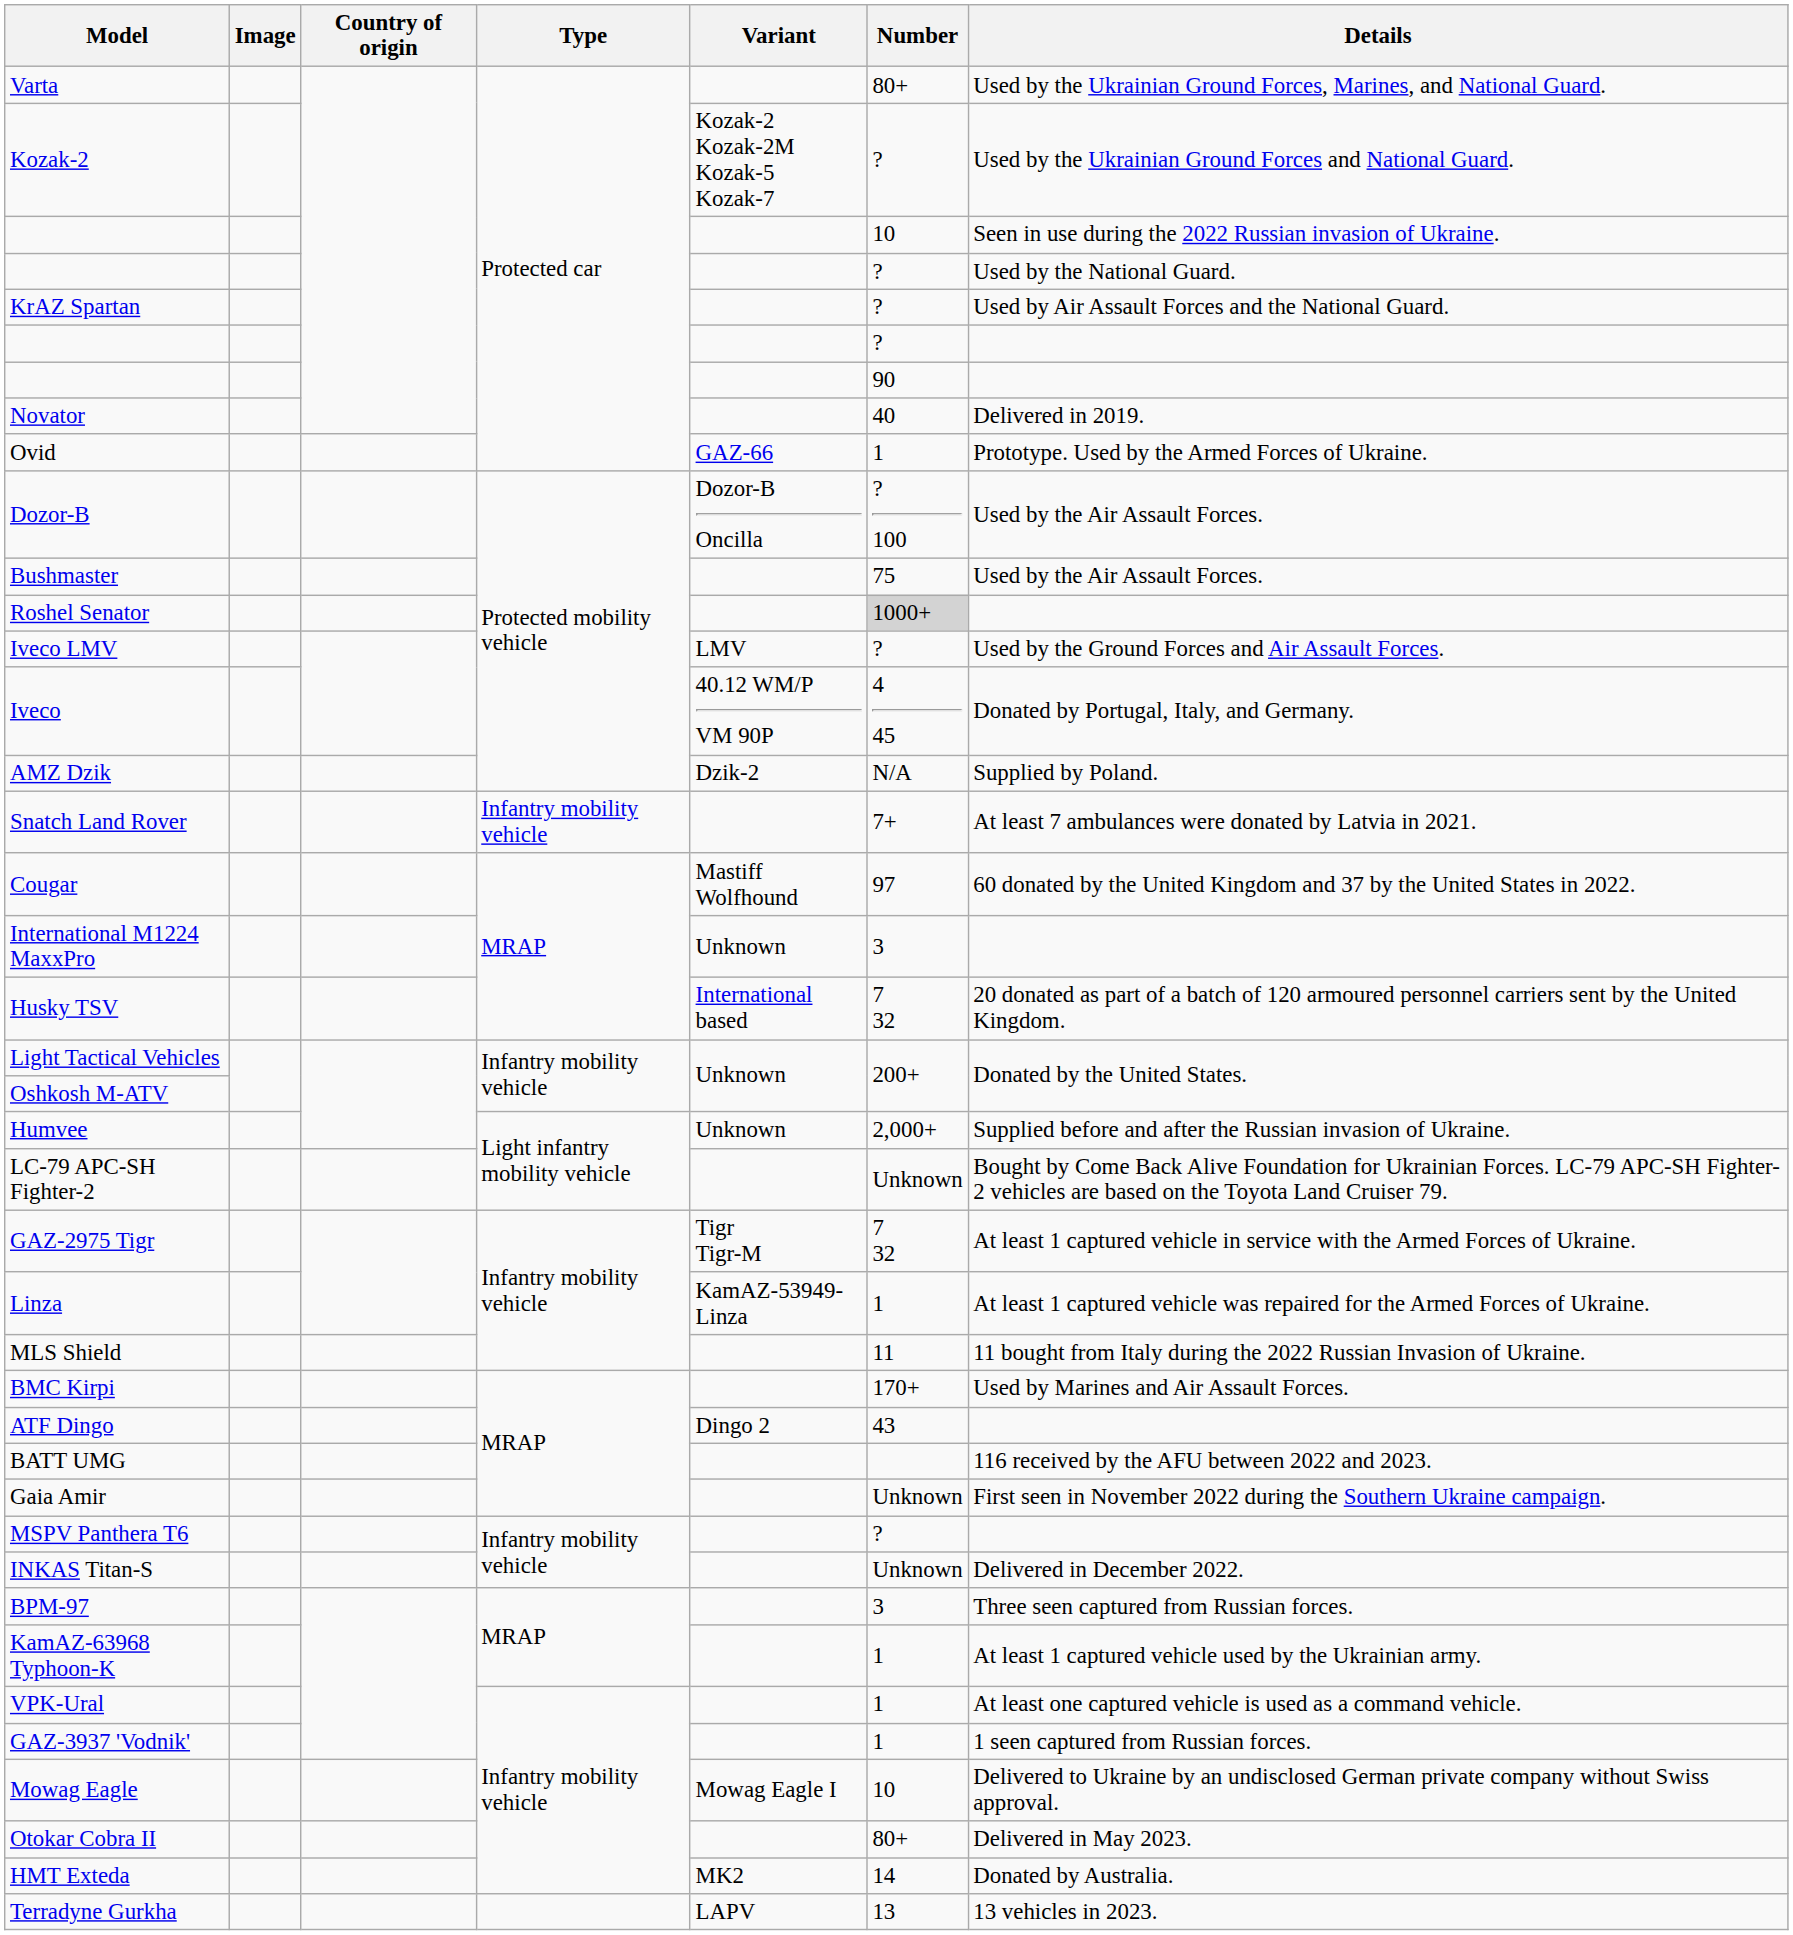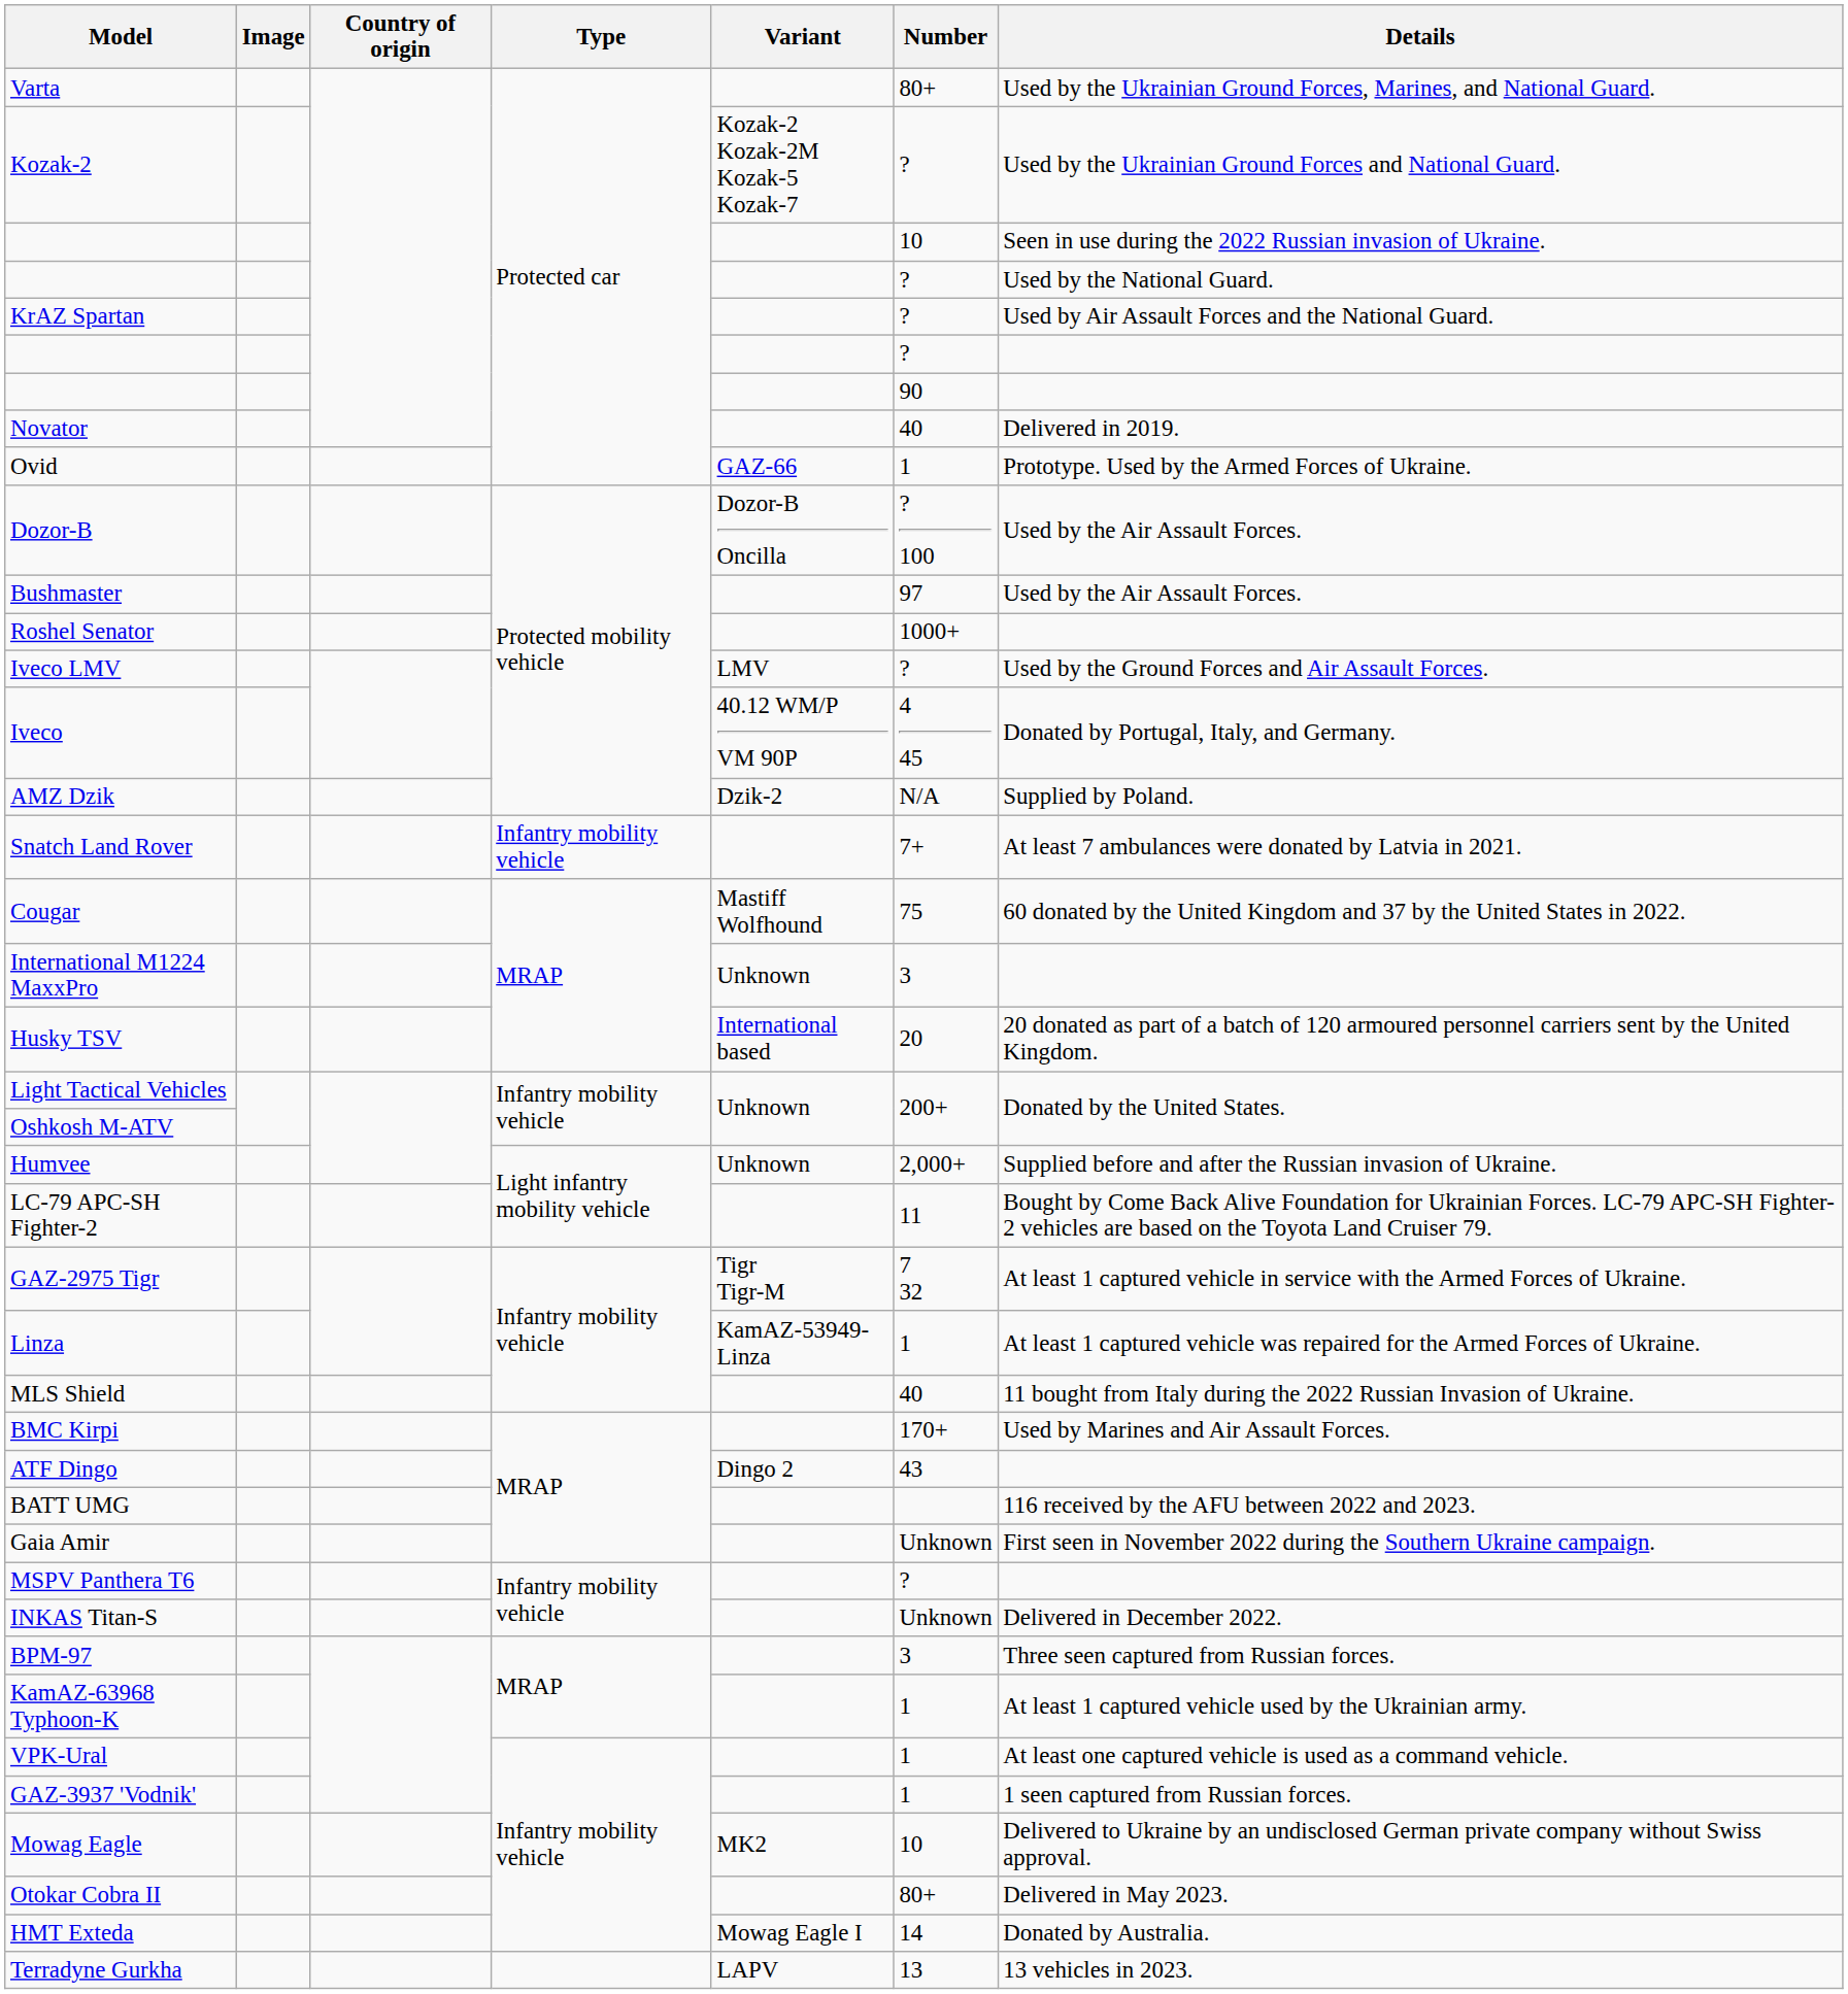 <table class="wikitable sortable">
 <tr>
 <th>Model</th>
 <th>Image</th>
 <th style="width:115px;">Country of origin</th>
 <th>Type</th>
 <th>Variant</th>
 <th>Number</th>
 <th>Details</th>
 </tr>
 <tr>
 <td><a href='#'>Varta</a></td>
 <td></td>
 <td rowspan="8"></td>
 <td rowspan="9">Protected car</td>
 <td></td>
 <td>80+</td>
 <td>Used by the <a href='#'>Ukrainian Ground Forces</a>, <a href='#'>Marines</a>, and <a href='#'>National Guard</a>.</td>
 </tr>
 <tr>
 <td><a href='#'>Kozak-2</a></td>
 <td></td>
 <td>Kozak-2<br>Kozak-2M<br>Kozak-5<br>Kozak-7</td>
 <td>?</td>
 <td>Used by the <a href='#'>Ukrainian Ground Forces</a> and <a href='#'>National Guard</a>.</td>
 </tr>
 <tr>
 <td></td>
 <td></td>
 <td></td>
 <td>10</td>
 <td>Seen in use during the <a href='#'>2022 Russian invasion of Ukraine</a>.</td>
 </tr>
 <tr>
 <td></td>
 <td></td>
 <td></td>
 <td>?</td>
 <td>Used by the National Guard.</td>
 </tr>
 <tr>
 <td><a href='#'>KrAZ Spartan</a></td>
 <td></td>
 <td></td>
 <td>?</td>
 <td>Used by Air Assault Forces and the National Guard.</td>
 </tr>
 <tr>
 <td></td>
 <td></td>
 <td></td>
 <td>?</td>
 <td></td>
 </tr>
 <tr>
 <td></td>
 <td></td>
 <td></td>
 <td>90</td>
 <td></td>
 </tr>
 <tr>
 <td><a href='#'>Novator</a></td>
 <td></td>
 <td></td>
 <td>40</td>
 <td>Delivered in 2019.</td>
 </tr>
 <tr>
 <td>Ovid</td>
 <td></td>
 <td><br></td>
 <td><a href='#'>GAZ-66</a></td>
 <td>1</td>
 <td>Prototype. Used by the Armed Forces of Ukraine.</td>
 </tr>
 <tr>
 <td><a href='#'>Dozor-B</a></td>
 <td></td>
 <td> <br> </td>
 <td rowspan="6">Protected mobility vehicle</td>
 <td>Dozor-B <hr> Oncilla</td>
 <td>? <hr>100</td>
 <td>Used by the Air Assault Forces.</td>
 </tr>
 <tr>
 <td><a href='#'>Bushmaster</a></td>
 <td></td>
 <td></td>
 <td></td>
-<td>75</td>
+<td>97</td>
 <td>Used by the Air Assault Forces.</td>
 </tr>
 <tr>
 <td><a href='#'>Roshel Senator</a></td>
 <td></td>
 <td></td>
 <td></td>
-<td style="background: lightgrey;">1000+</td>
+<td>1000+</td>
 <td></td>
 </tr>
 <tr>
 <td><a href='#'>Iveco LMV</a></td>
 <td></td>
 <td rowspan="2"></td>
 <td>LMV</td>
 <td>?</td>
 <td>Used by the Ground Forces and <a href='#'>Air Assault Forces</a>.</td>
 </tr>
 <tr>
 <td><a href='#'>Iveco </a></td>
 <td></td>
 <td>40.12 WM/P<hr>VM 90P</td>
 <td>4<hr>45</td>
 <td>Donated by Portugal, Italy, and Germany.</td>
 </tr>
 <tr>
 <td><a href='#'>AMZ Dzik</a></td>
 <td></td>
 <td></td>
 <td>Dzik-2</td>
 <td>N/A</td>
 <td>Supplied by Poland.</td>
 </tr>
 <tr>
 <td><a href='#'>Snatch Land Rover</a></td>
 <td></td>
 <td></td>
 <td><a href='#'>Infantry mobility vehicle</a></td>
 <td></td>
 <td>7+</td>
 <td>At least 7 ambulances were donated by Latvia in 2021.</td>
 </tr>
 <tr>
 <td><a href='#'>Cougar</a></td>
 <td></td>
 <td><br></td>
 <td rowspan="3"><a href='#'>MRAP</a></td>
 <td>Mastiff<br>Wolfhound</td>
-<td>97</td>
+<td>75</td>
 <td>60 donated by the United Kingdom and 37 by the United States in 2022.</td>
 </tr>
 <tr>
 <td><a href='#'>International M1224 MaxxPro</a></td>
 <td></td>
 <td></td>
 <td>Unknown</td>
 <td>3</td>
 <td></td>
 </tr>
 <tr>
 <td><a href='#'>Husky TSV</a></td>
 <td></td>
 <td></td>
 <td><a href='#'>International </a> based</td>
-<td>7<br>32</td>
+<td>20</td>
 <td>20 donated as part of a batch of 120 armoured personnel carriers sent by the United Kingdom.</td>
 </tr>
 <tr>
 <td><a href='#'>Light Tactical Vehicles</a></td>
 <td rowspan="2"></td>
 <td rowspan="3"></td>
 <td rowspan="2">Infantry mobility vehicle</td>
 <td rowspan="2">Unknown</td>
 <td rowspan="2">200+</td>
 <td rowspan="2">Donated by the United States.</td>
 </tr>
 <tr>
 <td><a href='#'>Oshkosh M-ATV</a></td>
 </tr>
 <tr>
 <td><a href='#'>Humvee</a></td>
 <td></td>
 <td rowspan="2">Light infantry mobility vehicle</td>
 <td>Unknown</td>
 <td>2,000+</td>
 <td>Supplied before and after the Russian invasion of Ukraine.</td>
 </tr>
 <tr>
 <td>LC-79 APC-SH Fighter-2</td>
 <td></td>
 <td></td>
 <td></td>
-<td>Unknown</td>
+<td>11</td>
 <td>Bought by Come Back Alive Foundation for Ukrainian Forces. LC-79 APC-SH Fighter-2 vehicles are based on the Toyota Land Cruiser 79.</td>
 </tr>
 <tr>
 <td><a href='#'>GAZ-2975 Tigr</a></td>
 <td></td>
 <td rowspan="2"></td>
 <td rowspan="3">Infantry mobility vehicle</td>
 <td>Tigr<br>Tigr-M</td>
 <td>7<br>32</td>
 <td>At least 1 captured vehicle in service with the Armed Forces of Ukraine.</td>
 </tr>
 <tr>
 <td><a href='#'>Linza</a></td>
 <td></td>
 <td>KamAZ-53949-Linza</td>
 <td>1</td>
 <td>At least 1 captured vehicle was repaired for the Armed Forces of Ukraine.</td>
 </tr>
 <tr>
 <td>MLS Shield</td>
 <td></td>
 <td></td>
 <td></td>
-<td>11</td>
+<td>40</td>
 <td>11 bought from Italy during the 2022 Russian Invasion of Ukraine.</td>
 </tr>
 <tr>
 <td><a href='#'>BMC Kirpi</a></td>
 <td></td>
 <td></td>
 <td rowspan="4">MRAP</td>
 <td></td>
 <td>170+</td>
 <td>Used by Marines and Air Assault Forces.</td>
 </tr>
 <tr>
 <td><a href='#'>ATF Dingo</a></td>
 <td></td>
 <td></td>
 <td>Dingo 2</td>
 <td>43</td>
 <td></td>
 </tr>
 <tr>
 <td>BATT UMG</td>
 <td></td>
 <td></td>
 <td></td>
 <td></td>
 <td>116 received by the AFU between 2022 and 2023.</td>
 </tr>
 <tr>
 <td>Gaia Amir</td>
 <td></td>
 <td></td>
 <td></td>
 <td>Unknown</td>
 <td>First seen in November 2022 during the <a href='#'>Southern Ukraine campaign</a>.</td>
 </tr>
 <tr>
 <td><a href='#'>MSPV Panthera T6</a></td>
 <td></td>
 <td><br></td>
 <td rowspan="2">Infantry mobility vehicle</td>
 <td></td>
 <td>?</td>
 <td></td>
 </tr>
 <tr>
 <td><a href='#'>INKAS</a> Titan-S</td>
 <td></td>
 <td></td>
 <td></td>
 <td>Unknown</td>
 <td>Delivered in December 2022.</td>
 </tr>
 <tr>
 <td><a href='#'>BPM-97</a></td>
 <td></td>
 <td rowspan="4"></td>
 <td rowspan="2">MRAP</td>
 <td></td>
 <td>3</td>
 <td>Three seen captured from Russian forces.</td>
 </tr>
 <tr>
 <td><a href='#'>KamAZ-63968 Typhoon-K</a></td>
 <td></td>
 <td></td>
 <td>1</td>
 <td>At least 1 captured vehicle used by the Ukrainian army.</td>
 </tr>
 <tr>
 <td><a href='#'>VPK-Ural</a></td>
 <td></td>
 <td rowspan="5">Infantry mobility vehicle</td>
 <td></td>
 <td>1</td>
 <td>At least one captured vehicle is used as a command vehicle.</td>
 </tr>
 <tr>
 <td><a href='#'>GAZ-3937 'Vodnik'</a></td>
 <td></td>
 <td></td>
 <td>1</td>
 <td>1 seen captured from Russian forces.</td>
 </tr>
 <tr>
 <td><a href='#'>Mowag Eagle</a></td>
 <td></td>
 <td></td>
-<td>Mowag Eagle I</td>
+<td>MK2</td>
 <td>10</td>
 <td>Delivered to Ukraine by an undisclosed German private company without Swiss approval.</td>
 </tr>
 <tr>
 <td><a href='#'>Otokar Cobra II</a></td>
 <td></td>
 <td></td>
 <td></td>
 <td>80+</td>
 <td>Delivered in May 2023.</td>
 </tr>
 <tr>
 <td><a href='#'>HMT Exteda</a></td>
 <td></td>
 <td></td>
-<td>MK2</td>
+<td>Mowag Eagle I</td>
 <td>14</td>
 <td>Donated by Australia.</td>
 </tr>
 <tr>
 <td><a href='#'>Terradyne Gurkha</a></td>
 <td></td>
 <td></td>
 <td></td>
 <td>LAPV</td>
 <td>13</td>
 <td>13 vehicles in 2023.</td>
 </tr>
 </table>
